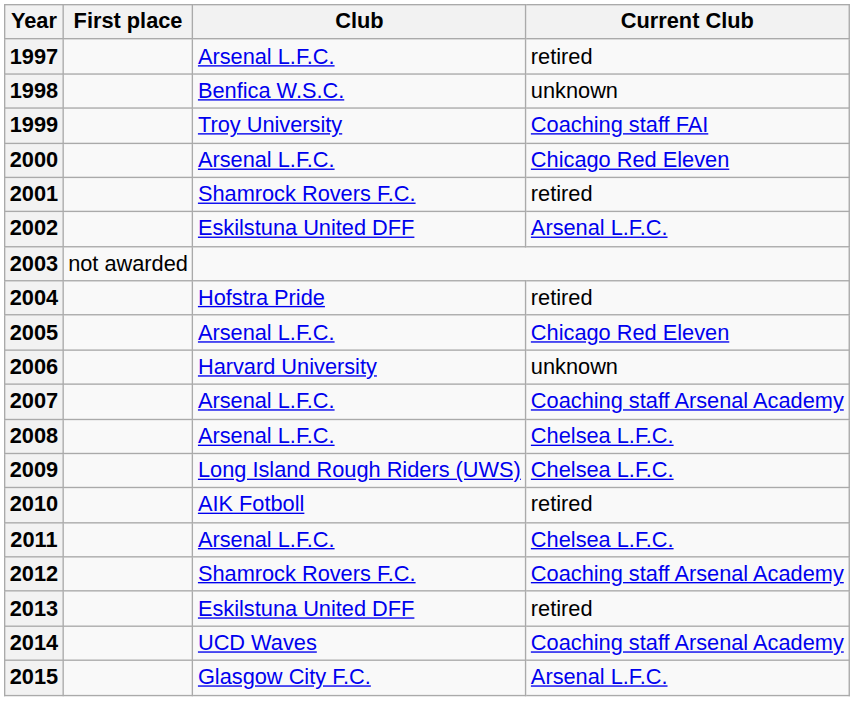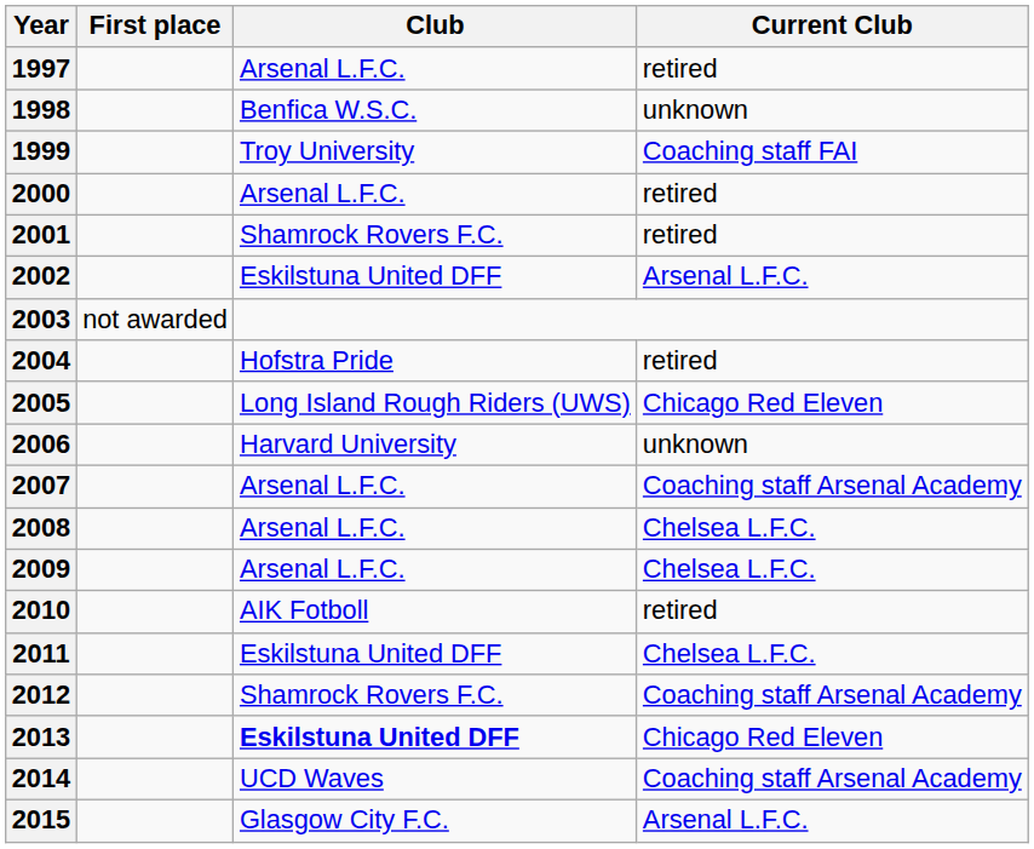 <table class="wikitable plainrowheaders sortable">
 <tr>
 <th scope=col>Year</th>
 <th scope=col>First place</th>
 <th scope=col>Club</th>
 <th scope=col>Current Club</th>
 </tr>
 <tr>
 <th scope=row style=text-align:center>1997</th>
 <td></td>
 <td> <a href='#'>Arsenal L.F.C.</a></td>
 <td> retired</td>
 </tr>
 <tr>
 <th scope=row style=text-align:center>1998</th>
 <td></td>
 <td> <a href='#'>Benfica W.S.C.</a></td>
 <td> unknown</td>
 </tr>
 <tr>
 <th scope=row style=text-align:center>1999</th>
 <td></td>
 <td> <a href='#'>Troy University</a></td>
 <td> <a href='#'>Coaching staff FAI</a></td>
 </tr>
 <tr>
 <th scope=row style=text-align:center>2000</th>
 <td></td>
 <td> <a href='#'>Arsenal L.F.C.</a></td>
-<td> <a href='#'>Chicago Red Eleven</a></td>
+<td> retired</td>
 </tr>
 <tr>
 <th scope=row style=text-align:center>2001</th>
 <td></td>
 <td> <a href='#'>Shamrock Rovers F.C.</a></td>
 <td> retired</td>
 </tr>
 <tr>
 <th scope=row style=text-align:center>2002</th>
 <td></td>
 <td> <a href='#'>Eskilstuna United DFF</a></td>
 <td> <a href='#'>Arsenal L.F.C.</a></td>
 </tr>
 <tr>
 <th scope=row style=text-align:center>2003</th>
 <td>not awarded</td>
 </tr>
 <tr>
 <th scope=row style=text-align:center>2004</th>
 <td></td>
 <td> <a href='#'>Hofstra Pride</a></td>
 <td> retired</td>
 </tr>
 <tr>
 <th scope=row style=text-align:center>2005</th>
 <td></td>
-<td> <a href='#'>Arsenal L.F.C.</a></td>
+<td> <a href='#'>Long Island Rough Riders (UWS)</a></td>
 <td> <a href='#'>Chicago Red Eleven</a></td>
 </tr>
 <tr>
 <th scope=row style=text-align:center>2006</th>
 <td></td>
 <td> <a href='#'>Harvard University</a></td>
 <td> unknown</td>
 </tr>
 <tr>
 <th scope=row style=text-align:center>2007</th>
 <td></td>
 <td> <a href='#'>Arsenal L.F.C.</a></td>
 <td> <a href='#'>Coaching staff Arsenal Academy</a></td>
 </tr>
 <tr>
 <th scope=row style=text-align:center>2008</th>
 <td></td>
 <td> <a href='#'>Arsenal L.F.C.</a></td>
 <td> <a href='#'>Chelsea L.F.C.</a></td>
 </tr>
 <tr>
 <th scope=row style=text-align:center>2009</th>
 <td></td>
-<td> <a href='#'>Long Island Rough Riders (UWS)</a></td>
+<td> <a href='#'>Arsenal L.F.C.</a></td>
 <td> <a href='#'>Chelsea L.F.C.</a></td>
 </tr>
 <tr>
 <th scope=row style=text-align:center>2010</th>
 <td></td>
 <td> <a href='#'>AIK Fotboll</a></td>
 <td> retired</td>
 </tr>
 <tr>
 <th scope=row style=text-align:center>2011</th>
 <td></td>
-<td> <a href='#'>Arsenal L.F.C.</a></td>
+<td> <a href='#'>Eskilstuna United DFF</a></td>
 <td> <a href='#'>Chelsea L.F.C.</a></td>
 </tr>
 <tr>
 <th scope=row style=text-align:center>2012</th>
 <td></td>
 <td> <a href='#'>Shamrock Rovers F.C.</a></td>
 <td> <a href='#'>Coaching staff Arsenal Academy</a></td>
 </tr>
 <tr>
 <th scope=row style=text-align:center>2013</th>
 <td></td>
-<td> <a href='#'>Eskilstuna United DFF</a></td>
-<td> retired</td>
+<td><strong> <a href='#'>Eskilstuna United DFF</a></strong></td>
+<td> <a href='#'>Chicago Red Eleven</a></td>
 </tr>
 <tr>
 <th scope=row style=text-align:center>2014</th>
 <td></td>
 <td> <a href='#'>UCD Waves</a></td>
 <td> <a href='#'>Coaching staff Arsenal Academy</a></td>
 </tr>
 <tr>
 <th scope=row style=text-align:center>2015</th>
 <td></td>
 <td> <a href='#'>Glasgow City F.C.</a></td>
 <td> <a href='#'>Arsenal L.F.C.</a></td>
 </tr>
 </table>
